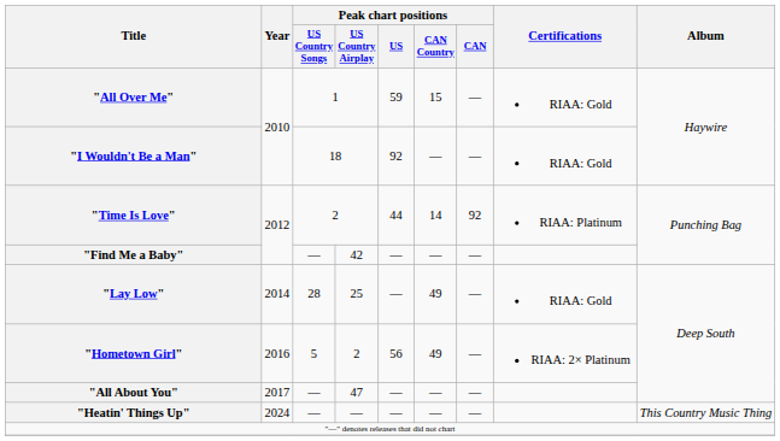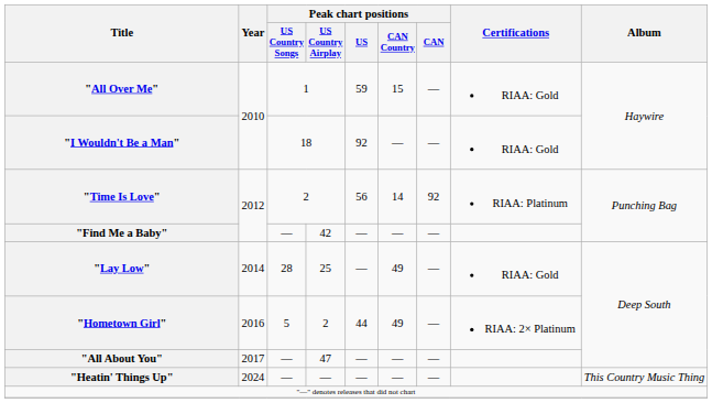 <table class="wikitable plainrowheaders" style="text-align:center;">
 <tr>
 <th rowspan="2" style="width:20em;">Title</th>
 <th rowspan="2">Year</th>
 <th colspan="5">Peak chart positions</th>
 <th rowspan="2" style="width:11em;"><a href='#'>Certifications</a></th>
 <th rowspan="2">Album</th>
 </tr>
 <tr style="font-size:smaller;">
 <th width="40"><a href='#'>US Country Songs</a><br></th>
 <th width="40"><a href='#'>US Country Airplay</a><br></th>
 <th width="40"><a href='#'>US</a><br></th>
 <th width="40"><a href='#'>CAN Country</a><br></th>
 <th width="40"><a href='#'>CAN</a><br></th>
 </tr>
 <tr>
 <th scope="row">"<a href='#'>All Over Me</a>"</th>
 <td rowspan="2">2010</td>
 <td colspan="2">1</td>
 <td>59</td>
 <td>15</td>
 <td>—</td>
 <td><br><ul><li>RIAA: Gold</li></ul></td>
 <td rowspan="2"><em>Haywire</em></td>
 </tr>
 <tr>
 <th scope="row">"<a href='#'>I Wouldn't Be a Man</a>"</th>
 <td colspan="2">18</td>
 <td>92</td>
 <td>—</td>
 <td>—</td>
 <td><br><ul><li>RIAA: Gold</li></ul></td>
 </tr>
 <tr>
 <th scope="row">"<a href='#'>Time Is Love</a>"</th>
 <td rowspan="2">2012</td>
 <td colspan="2">2</td>
-<td>44</td>
+<td>56</td>
 <td>14</td>
 <td>92</td>
 <td><br><ul><li>RIAA: Platinum</li></ul></td>
 <td rowspan="2"><em>Punching Bag</em></td>
 </tr>
 <tr>
 <th scope="row">"Find Me a Baby"</th>
 <td>—</td>
 <td>42</td>
 <td>—</td>
 <td>—</td>
 <td>—</td>
 <td></td>
 </tr>
 <tr>
 <th scope="row">"<a href='#'>Lay Low</a>"</th>
 <td>2014</td>
 <td>28</td>
 <td>25</td>
 <td>—</td>
 <td>49</td>
 <td>—</td>
 <td><br><ul><li>RIAA: Gold</li></ul></td>
 <td rowspan="3"><em>Deep South</em></td>
 </tr>
 <tr>
 <th scope="row">"<a href='#'>Hometown Girl</a>"</th>
 <td>2016</td>
 <td>5</td>
 <td>2</td>
-<td>56</td>
+<td>44</td>
 <td>49</td>
 <td>—</td>
 <td><br><ul><li>RIAA: 2× Platinum</li></ul></td>
 </tr>
 <tr>
 <th scope="row">"All About You"</th>
 <td>2017</td>
 <td>—</td>
 <td>47</td>
 <td>—</td>
 <td>—</td>
 <td>—</td>
 <td></td>
 </tr>
 <tr>
 <th scope="row">"Heatin' Things Up"</th>
 <td>2024</td>
 <td>—</td>
 <td>—</td>
 <td>—</td>
 <td>—</td>
 <td>—</td>
 <td></td>
 <td><em>This Country Music Thing</em></td>
 </tr>
 <tr>
 <td colspan="9" style="font-size:8pt">"—" denotes releases that did not chart</td>
 </tr>
 <tr>
 </tr>
 </table>
